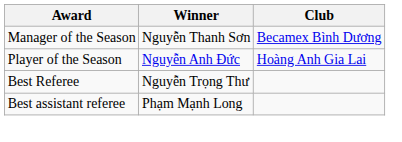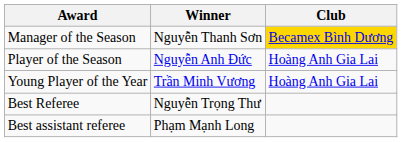 <table class="wikitable">
 <tr>
 <th>Award</th>
 <th>Winner</th>
 <th>Club</th>
 </tr>
 <tr>
 <td>Manager of the Season</td>
 <td> Nguyễn Thanh Sơn</td>
-<td><a href='#'>Becamex Bình Dương</a></td>
+<td style="background: gold;"><a href='#'>Becamex Bình Dương</a></td>
 </tr>
 <tr>
 <td>Player of the Season</td>
 <td> <a href='#'>Nguyễn Anh Đức</a></td>
+<td><a href='#'>Hoàng Anh Gia Lai</a></td>
+</tr>
+<tr>
+<td>Young Player of the Year</td>
+<td> <a href='#'>Trần Minh Vương</a></td>
 <td><a href='#'>Hoàng Anh Gia Lai</a></td>
 </tr>
 <tr>
 <td>Best Referee</td>
 <td> Nguyễn Trọng Thư</td>
 <td></td>
 </tr>
 <tr>
 <td>Best assistant referee</td>
 <td> Phạm Mạnh Long</td>
 <td></td>
 </tr>
 </table>
